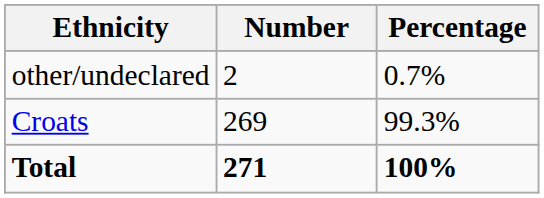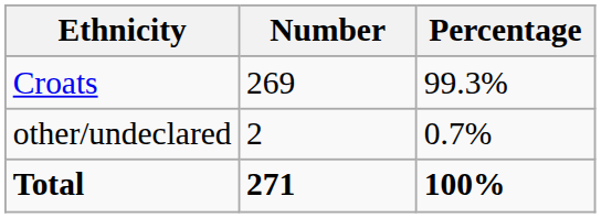 <table class="wikitable">
 <tr>
 <th width="100px">Ethnicity</th>
 <th width="80px">Number</th>
 <th width="80px">Percentage</th>
 </tr>
 <tr>
+<td><a href='#'>Croats</a></td>
+<td>269</td>
+<td>99.3%</td>
+</tr>
+<tr>
 <td>other/undeclared</td>
 <td>2</td>
 <td>0.7%</td>
-</tr>
-<tr>
-<td><a href='#'>Croats</a></td>
-<td>269</td>
-<td>99.3%</td>
 </tr>
 <tr>
 <td><strong>Total</strong></td>
 <td><strong>271</strong></td>
 <td><strong>100%</strong></td>
 </tr>
 </table>
